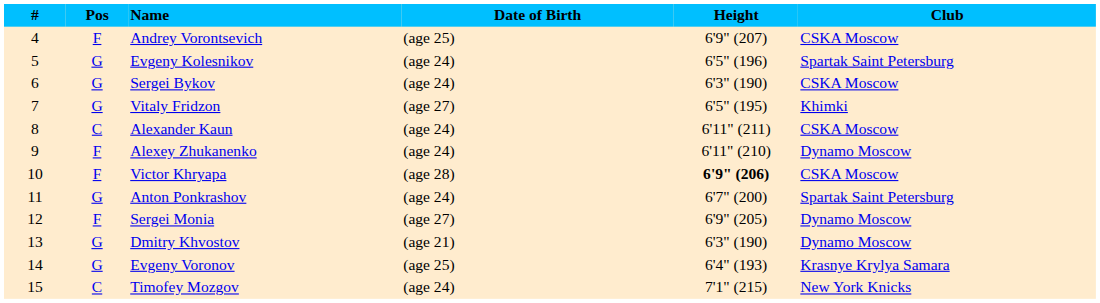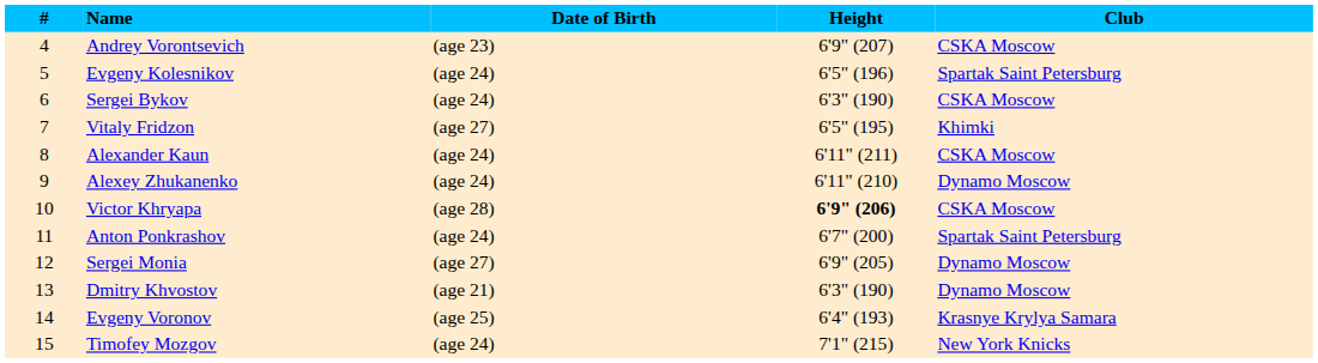 <table border=0 cellpadding=2 cellspacing=0  |- bgcolor=#FFECCE style="text-align:center; font-size:90%;" width=80%>
 <tr bgcolor=#00BFFF>
 <th width=5%>#</th>
-<th width=5%>Pos</th>
 <th width=22% align=left>Name</th>
 <th width=22%>Date of Birth</th>
 <th width=10%>Height</th>
 <th width=24%>Club</th>
 </tr>
 <tr>
 <td>4</td>
-<td><a href='#'>F</a></td>
 <td align=left><a href='#'>Andrey Vorontsevich</a></td>
-<td align=left> (age 25)</td>
+<td align=left> (age 23)</td>
 <td>6'9" (207)</td>
 <td align=left> <a href='#'>CSKA Moscow</a></td>
 </tr>
 <tr>
 <td>5</td>
-<td><a href='#'>G</a></td>
 <td align=left><a href='#'>Evgeny Kolesnikov</a></td>
 <td align=left> (age 24)</td>
 <td>6'5" (196)</td>
 <td align=left> <a href='#'>Spartak Saint Petersburg</a></td>
 </tr>
 <tr>
 <td>6</td>
-<td><a href='#'>G</a></td>
 <td align=left><a href='#'>Sergei Bykov</a></td>
 <td align=left> (age 24)</td>
 <td>6'3" (190)</td>
 <td align=left> <a href='#'>CSKA Moscow</a></td>
 </tr>
 <tr>
 <td>7</td>
-<td><a href='#'>G</a></td>
 <td align=left><a href='#'>Vitaly Fridzon</a></td>
 <td align=left> (age 27)</td>
 <td>6'5" (195)</td>
 <td align=left> <a href='#'>Khimki</a></td>
 </tr>
 <tr>
 <td>8</td>
-<td><a href='#'>C</a></td>
 <td align=left><a href='#'>Alexander Kaun</a></td>
 <td align=left> (age 24)</td>
 <td>6'11" (211)</td>
 <td align=left> <a href='#'>CSKA Moscow</a></td>
 </tr>
 <tr>
 <td>9</td>
-<td><a href='#'>F</a></td>
 <td align=left><a href='#'>Alexey Zhukanenko</a></td>
 <td align=left> (age 24)</td>
 <td>6'11" (210)</td>
 <td align=left> <a href='#'>Dynamo Moscow</a></td>
 </tr>
 <tr>
 <td>10</td>
-<td><a href='#'>F</a></td>
 <td align=left><a href='#'>Victor Khryapa</a></td>
 <td align=left> (age 28)</td>
 <td><strong>6'9" (206)</strong></td>
 <td align=left> <a href='#'>CSKA Moscow</a></td>
 </tr>
 <tr>
 <td>11</td>
-<td><a href='#'>G</a></td>
 <td align=left><a href='#'>Anton Ponkrashov</a></td>
 <td align=left> (age 24)</td>
 <td>6'7" (200)</td>
 <td align=left> <a href='#'>Spartak Saint Petersburg</a></td>
 </tr>
 <tr>
 <td>12</td>
-<td><a href='#'>F</a></td>
 <td align=left><a href='#'>Sergei Monia</a></td>
 <td align=left> (age 27)</td>
 <td>6'9" (205)</td>
 <td align=left> <a href='#'>Dynamo Moscow</a></td>
 </tr>
 <tr>
 <td>13</td>
-<td><a href='#'>G</a></td>
 <td align=left><a href='#'>Dmitry Khvostov</a></td>
 <td align=left> (age 21)</td>
 <td>6'3" (190)</td>
 <td align=left> <a href='#'>Dynamo Moscow</a></td>
 </tr>
 <tr>
 <td>14</td>
-<td><a href='#'>G</a></td>
 <td align=left><a href='#'>Evgeny Voronov</a></td>
 <td align=left> (age 25)</td>
 <td>6'4" (193)</td>
 <td align=left> <a href='#'>Krasnye Krylya Samara</a></td>
 </tr>
 <tr>
 <td>15</td>
-<td><a href='#'>C</a></td>
 <td align=left><a href='#'>Timofey Mozgov</a></td>
 <td align=left> (age 24)</td>
 <td>7'1" (215)</td>
 <td align=left> <a href='#'>New York Knicks</a></td>
 </tr>
 </table>
